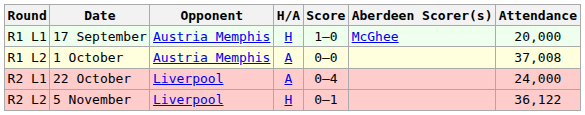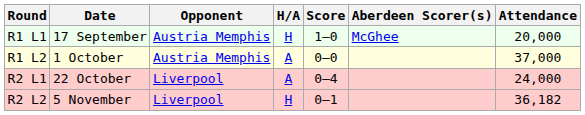 <table class="wikitable" style="text-align:center">
 <tr>
 <th>Round</th>
 <th>Date</th>
 <th>Opponent</th>
 <th>H/A</th>
 <th>Score</th>
 <th>Aberdeen Scorer(s)</th>
 <th>Attendance</th>
 </tr>
 <tr bgcolor=#EEFFEE>
 <td>R1 L1</td>
 <td align=left>17 September</td>
 <td align=left> <a href='#'>Austria Memphis</a></td>
 <td><a href='#'>H</a></td>
 <td>1–0</td>
 <td align=left><a href='#'>McGhee</a></td>
 <td>20,000</td>
 </tr>
 <tr bgcolor=#FFFFDD>
 <td>R1 L2</td>
 <td align=left>1 October</td>
 <td align=left> <a href='#'>Austria Memphis</a></td>
 <td><a href='#'>A</a></td>
 <td>0–0</td>
 <td align=left></td>
-<td>37,008</td>
+<td>37,000</td>
 </tr>
 <tr bgcolor=#FFCCCC>
 <td>R2 L1</td>
 <td align=left>22 October</td>
 <td align=left> <a href='#'>Liverpool</a></td>
 <td><a href='#'>A</a></td>
 <td>0–4</td>
 <td align=left></td>
 <td>24,000</td>
 </tr>
 <tr bgcolor=#FFCCCC>
 <td>R2 L2</td>
 <td align=left>5 November</td>
 <td align=left> <a href='#'>Liverpool</a></td>
 <td><a href='#'>H</a></td>
 <td>0–1</td>
 <td align=left></td>
-<td>36,122</td>
+<td>36,182</td>
 </tr>
 <tr>
 </tr>
 </table>
